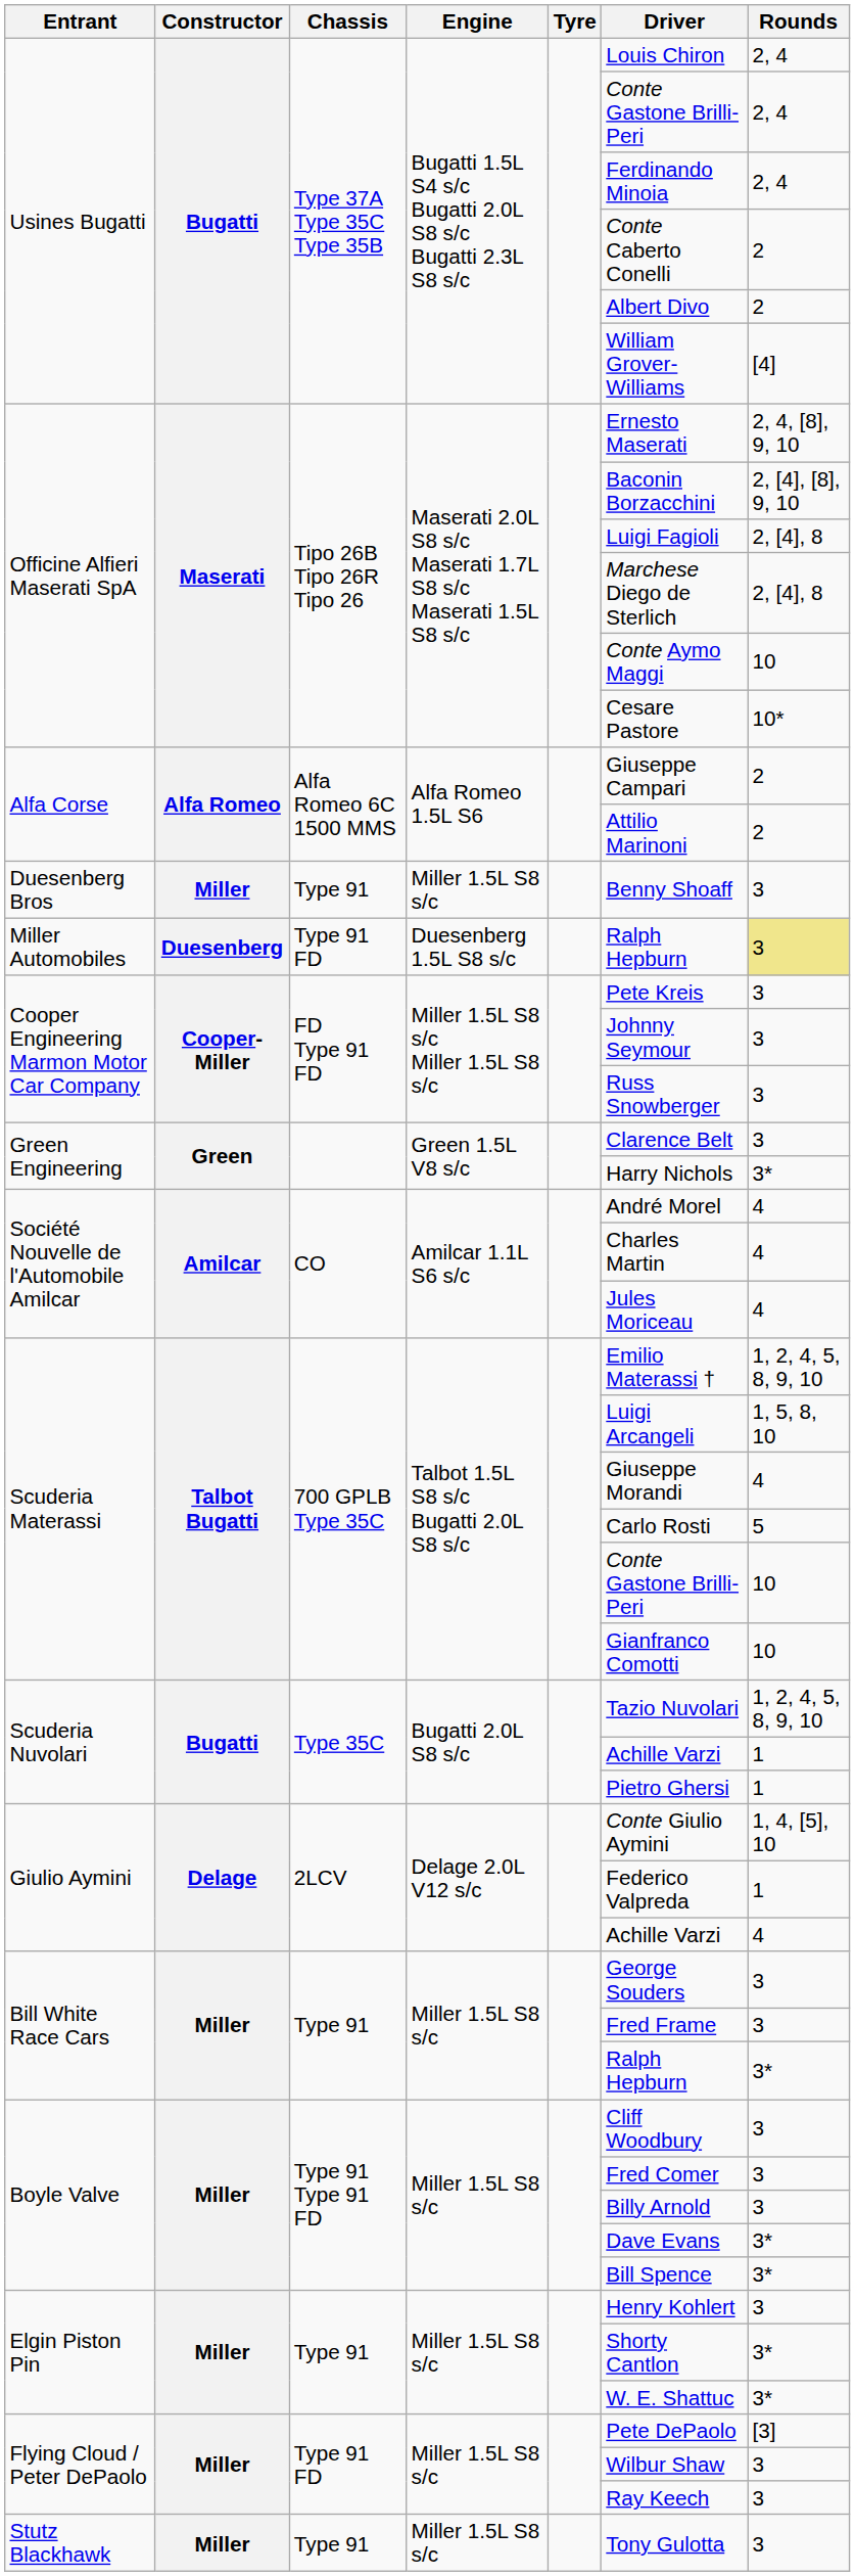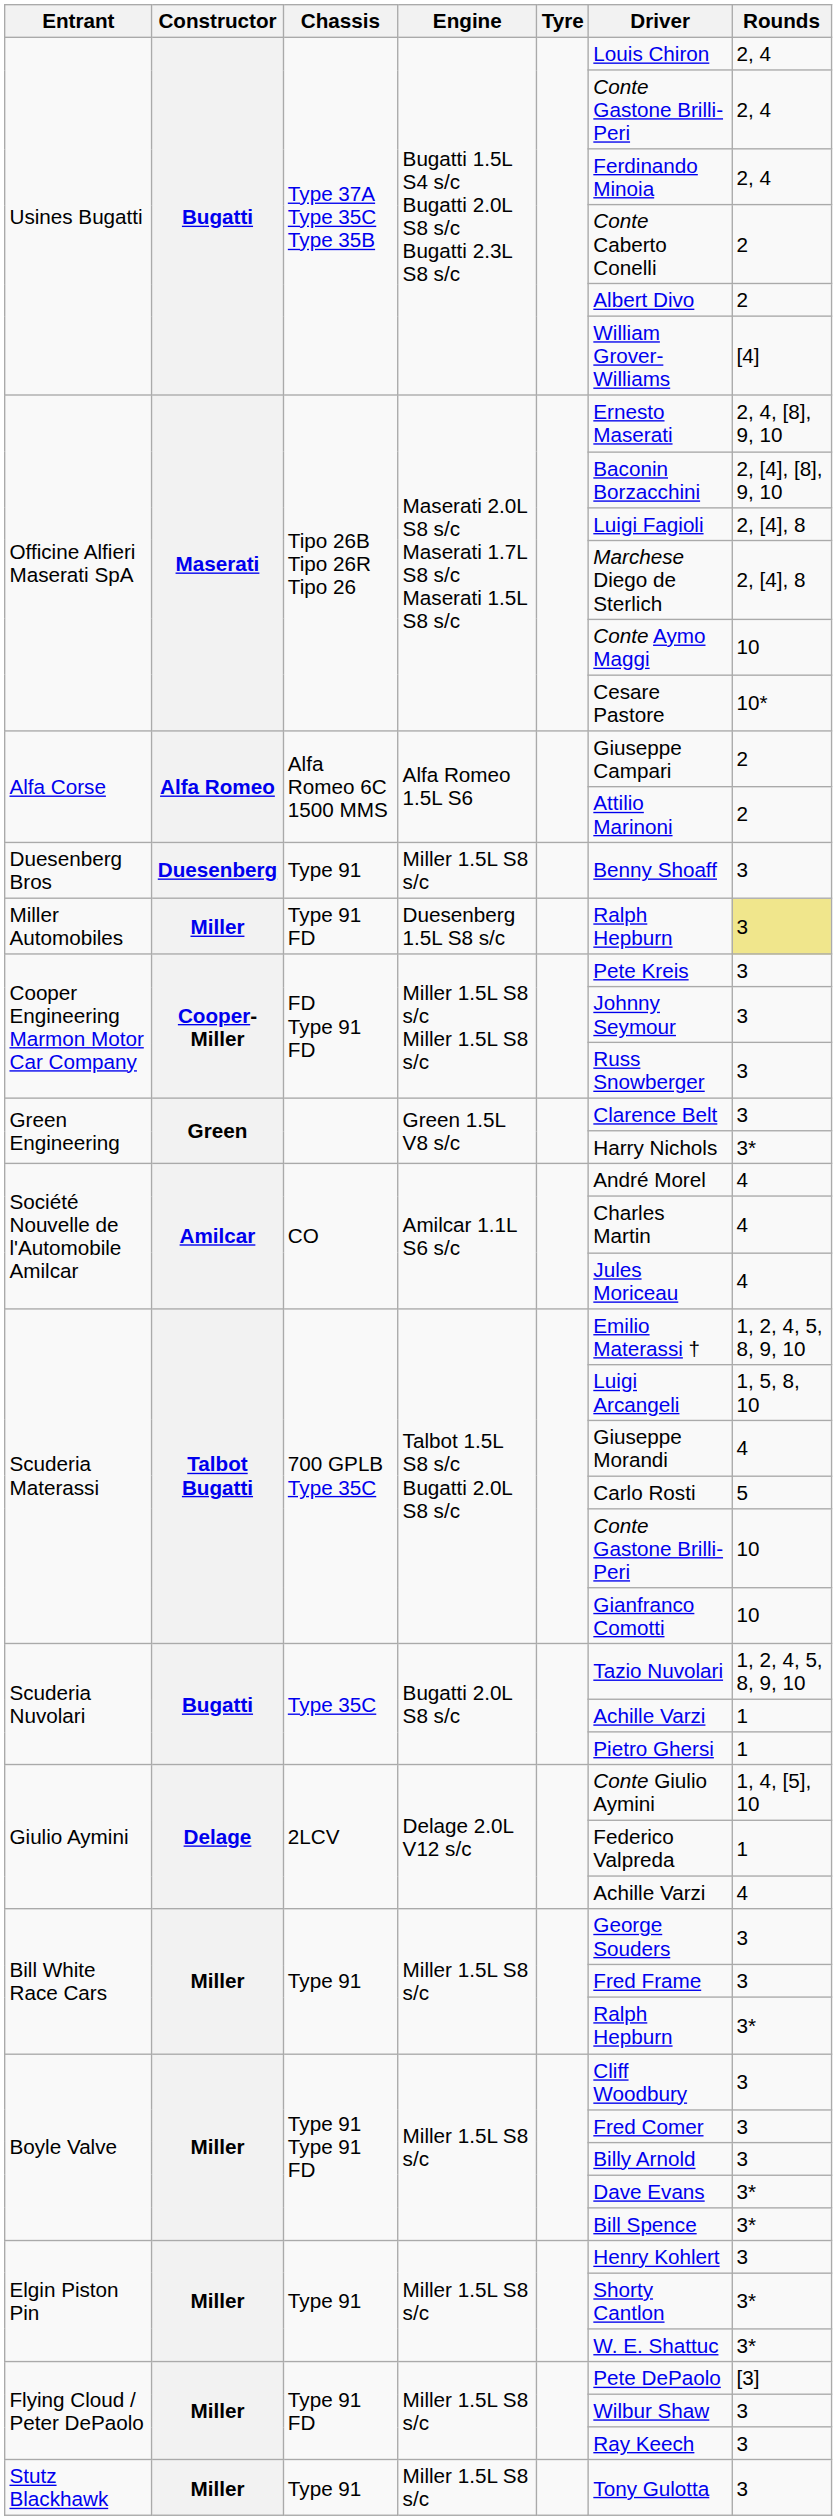 <table class="wikitable" style="font-size: 95%">
 <tr>
 <th>Entrant</th>
 <th>Constructor</th>
 <th>Chassis</th>
 <th>Engine</th>
 <th>Tyre</th>
 <th>Driver</th>
 <th>Rounds</th>
 </tr>
 <tr>
 <td rowspan=6> Usines Bugatti</td>
 <th rowspan=6><a href='#'>Bugatti</a></th>
 <td rowspan=6><a href='#'>Type 37A</a><br><a href='#'>Type 35C</a> <br><a href='#'>Type 35B</a></td>
 <td rowspan=6>Bugatti 1.5L S4 s/c<br> Bugatti 2.0L S8 s/c<br> Bugatti 2.3L S8 s/c</td>
 <td rowspan=6></td>
 <td> <a href='#'>Louis Chiron</a></td>
 <td>2, 4</td>
 </tr>
 <tr>
 <td> <em>Conte</em> <a href='#'>Gastone Brilli-Peri</a></td>
 <td>2, 4</td>
 </tr>
 <tr>
 <td> <a href='#'>Ferdinando Minoia</a></td>
 <td>2, 4</td>
 </tr>
 <tr>
 <td> <em>Conte</em> Caberto Conelli</td>
 <td>2</td>
 </tr>
 <tr>
 <td> <a href='#'>Albert Divo</a></td>
 <td>2</td>
 </tr>
 <tr>
 <td> <a href='#'>William Grover-Williams</a></td>
 <td>[4]</td>
 </tr>
 <tr>
 <td rowspan=6> Officine Alfieri Maserati SpA</td>
 <th rowspan=6><a href='#'>Maserati</a></th>
 <td rowspan=6>Tipo 26B<br>Tipo 26R<br>Tipo 26</td>
 <td rowspan=6>Maserati 2.0L S8 s/c<br> Maserati 1.7L S8 s/c<br> Maserati 1.5L S8 s/c</td>
 <td rowspan=6></td>
 <td> <a href='#'>Ernesto Maserati</a></td>
 <td>2, 4, [8], 9, 10</td>
 </tr>
 <tr>
 <td> <a href='#'>Baconin Borzacchini</a></td>
 <td>2, [4], [8], 9, 10</td>
 </tr>
 <tr>
 <td> <a href='#'>Luigi Fagioli</a></td>
 <td>2, [4], 8</td>
 </tr>
 <tr>
 <td> <em>Marchese</em> Diego de Sterlich</td>
 <td>2, [4], 8</td>
 </tr>
 <tr>
 <td> <em>Conte</em> <a href='#'>Aymo Maggi</a></td>
 <td>10</td>
 </tr>
 <tr>
 <td> Cesare Pastore</td>
 <td>10*</td>
 </tr>
 <tr>
 <td rowspan=2> <a href='#'>Alfa Corse</a></td>
 <th rowspan=2><a href='#'>Alfa Romeo</a></th>
 <td rowspan=2>Alfa Romeo 6C 1500 MMS</td>
 <td rowspan=2>Alfa Romeo 1.5L S6</td>
 <td rowspan=2></td>
 <td> Giuseppe Campari</td>
 <td>2</td>
 </tr>
 <tr>
 <td> <a href='#'>Attilio Marinoni</a></td>
 <td>2</td>
 </tr>
 <tr>
 <td> Duesenberg Bros</td>
-<th><a href='#'>Miller</a></th>
+<th><a href='#'>Duesenberg</a></th>
 <td>Type 91</td>
 <td>Miller 1.5L S8 s/c</td>
 <td></td>
 <td> <a href='#'>Benny Shoaff</a></td>
 <td>3</td>
 </tr>
 <tr>
 <td> Miller Automobiles</td>
-<th><a href='#'>Duesenberg</a></th>
+<th><a href='#'>Miller</a></th>
 <td>Type 91 FD</td>
 <td>Duesenberg 1.5L S8 s/c</td>
 <td></td>
 <td> <a href='#'>Ralph Hepburn</a></td>
 <td style="background: khaki;">3</td>
 </tr>
 <tr>
 <td rowspan=3> Cooper Engineering<br><a href='#'>Marmon Motor Car Company</a></td>
 <th rowspan=3><a href='#'>Cooper</a>-Miller</th>
 <td rowspan=3>FD<br>Type 91 FD</td>
 <td rowspan=3>Miller 1.5L S8 s/c<br>Miller 1.5L S8 s/c</td>
 <td rowspan=3></td>
 <td> <a href='#'>Pete Kreis</a></td>
 <td>3</td>
 </tr>
 <tr>
 <td> <a href='#'>Johnny Seymour</a></td>
 <td>3</td>
 </tr>
 <tr>
 <td> <a href='#'>Russ Snowberger</a></td>
 <td>3</td>
 </tr>
 <tr>
 <td rowspan=2> Green Engineering</td>
 <th rowspan=2>Green</th>
 <td rowspan=2></td>
 <td rowspan=2>Green 1.5L V8 s/c</td>
 <td rowspan=2></td>
 <td> <a href='#'>Clarence Belt</a></td>
 <td>3</td>
 </tr>
 <tr>
 <td> Harry Nichols</td>
 <td>3*</td>
 </tr>
 <tr>
 <td rowspan=3> Société Nouvelle de<br>l'Automobile Amilcar</td>
 <th rowspan=3><a href='#'>Amilcar</a></th>
 <td rowspan=3>CO</td>
 <td rowspan=3>Amilcar 1.1L S6 s/c</td>
 <td rowspan=3></td>
 <td> André Morel</td>
 <td>4</td>
 </tr>
 <tr>
 <td> Charles Martin</td>
 <td>4</td>
 </tr>
 <tr>
 <td> <a href='#'>Jules Moriceau</a></td>
 <td>4</td>
 </tr>
 <tr>
 <td rowspan=6> Scuderia Materassi</td>
 <th rowspan=6><a href='#'>Talbot</a><br> <a href='#'>Bugatti</a></th>
 <td rowspan=6>700 GPLB<br><a href='#'>Type 35C</a></td>
 <td rowspan=6>Talbot 1.5L S8 s/c<br> Bugatti 2.0L S8 s/c</td>
 <td rowspan=6></td>
 <td> <a href='#'>Emilio Materassi</a> †</td>
 <td>1, 2, 4, 5, 8, 9, 10</td>
 </tr>
 <tr>
 <td> <a href='#'>Luigi Arcangeli</a></td>
 <td>1, 5, 8, 10</td>
 </tr>
 <tr>
 <td> Giuseppe Morandi</td>
 <td>4</td>
 </tr>
 <tr>
 <td> Carlo Rosti</td>
 <td>5</td>
 </tr>
 <tr>
 <td> <em>Conte</em> <a href='#'>Gastone Brilli-Peri</a></td>
 <td>10</td>
 </tr>
 <tr>
 <td> <a href='#'>Gianfranco Comotti</a></td>
 <td>10</td>
 </tr>
 <tr>
 <td rowspan=3> Scuderia Nuvolari</td>
 <th rowspan=3><a href='#'>Bugatti</a></th>
 <td rowspan=3><a href='#'>Type 35C</a></td>
 <td rowspan=3>Bugatti 2.0L S8 s/c</td>
 <td rowspan=3></td>
 <td> <a href='#'>Tazio Nuvolari</a></td>
 <td>1, 2, 4, 5, 8, 9, 10</td>
 </tr>
 <tr>
 <td> <a href='#'>Achille Varzi</a></td>
 <td>1</td>
 </tr>
 <tr>
 <td> <a href='#'>Pietro Ghersi</a></td>
 <td>1</td>
 </tr>
 <tr>
 <td rowspan=3> Giulio Aymini</td>
 <th rowspan=3><a href='#'>Delage</a></th>
 <td rowspan=3>2LCV</td>
 <td rowspan=3>Delage 2.0L V12 s/c</td>
 <td rowspan=3></td>
 <td> <em>Conte</em> Giulio Aymini</td>
 <td>1, 4, [5], 10</td>
 </tr>
 <tr>
 <td> Federico Valpreda</td>
 <td>1</td>
 </tr>
 <tr>
 <td> Achille Varzi</td>
 <td>4</td>
 </tr>
 <tr>
 <td rowspan=3> Bill White Race Cars</td>
 <th rowspan=3>Miller</th>
 <td rowspan=3>Type 91</td>
 <td rowspan=3>Miller 1.5L S8 s/c</td>
 <td rowspan=3></td>
 <td> <a href='#'>George Souders</a></td>
 <td>3</td>
 </tr>
 <tr>
 <td> <a href='#'>Fred Frame</a></td>
 <td>3</td>
 </tr>
 <tr>
 <td> <a href='#'>Ralph Hepburn</a></td>
 <td>3*</td>
 </tr>
 <tr>
 <td rowspan=5> Boyle Valve</td>
 <th rowspan=5>Miller</th>
 <td rowspan=5>Type 91<br>Type 91 FD</td>
 <td rowspan=5>Miller 1.5L S8 s/c</td>
 <td rowspan=5></td>
 <td> <a href='#'>Cliff Woodbury</a></td>
 <td>3</td>
 </tr>
 <tr>
 <td> <a href='#'>Fred Comer</a></td>
 <td>3</td>
 </tr>
 <tr>
 <td> <a href='#'>Billy Arnold</a></td>
 <td>3</td>
 </tr>
 <tr>
 <td> <a href='#'>Dave Evans</a></td>
 <td>3*</td>
 </tr>
 <tr>
 <td> <a href='#'>Bill Spence</a></td>
 <td>3*</td>
 </tr>
 <tr>
 <td rowspan=3> Elgin Piston Pin</td>
 <th rowspan=3>Miller</th>
 <td rowspan=3>Type 91</td>
 <td rowspan=3>Miller 1.5L S8 s/c</td>
 <td rowspan=3></td>
 <td> <a href='#'>Henry Kohlert</a></td>
 <td>3</td>
 </tr>
 <tr>
 <td> <a href='#'>Shorty Cantlon</a></td>
 <td>3*</td>
 </tr>
 <tr>
 <td> <a href='#'>W. E. Shattuc</a></td>
 <td>3*</td>
 </tr>
 <tr>
 <td rowspan=3> Flying Cloud /<br>Peter DePaolo</td>
 <th rowspan=3>Miller</th>
 <td rowspan=3>Type 91 FD</td>
 <td rowspan=3>Miller 1.5L S8 s/c</td>
 <td rowspan=3></td>
 <td> <a href='#'>Pete DePaolo</a></td>
 <td>[3]</td>
 </tr>
 <tr>
 <td> <a href='#'>Wilbur Shaw</a></td>
 <td>3</td>
 </tr>
 <tr>
 <td> <a href='#'>Ray Keech</a></td>
 <td>3</td>
 </tr>
 <tr>
 <td> <a href='#'>Stutz Blackhawk</a></td>
 <th>Miller</th>
 <td>Type 91</td>
 <td>Miller 1.5L S8 s/c</td>
 <td></td>
 <td> <a href='#'>Tony Gulotta</a></td>
 <td>3</td>
 </tr>
 </table>
